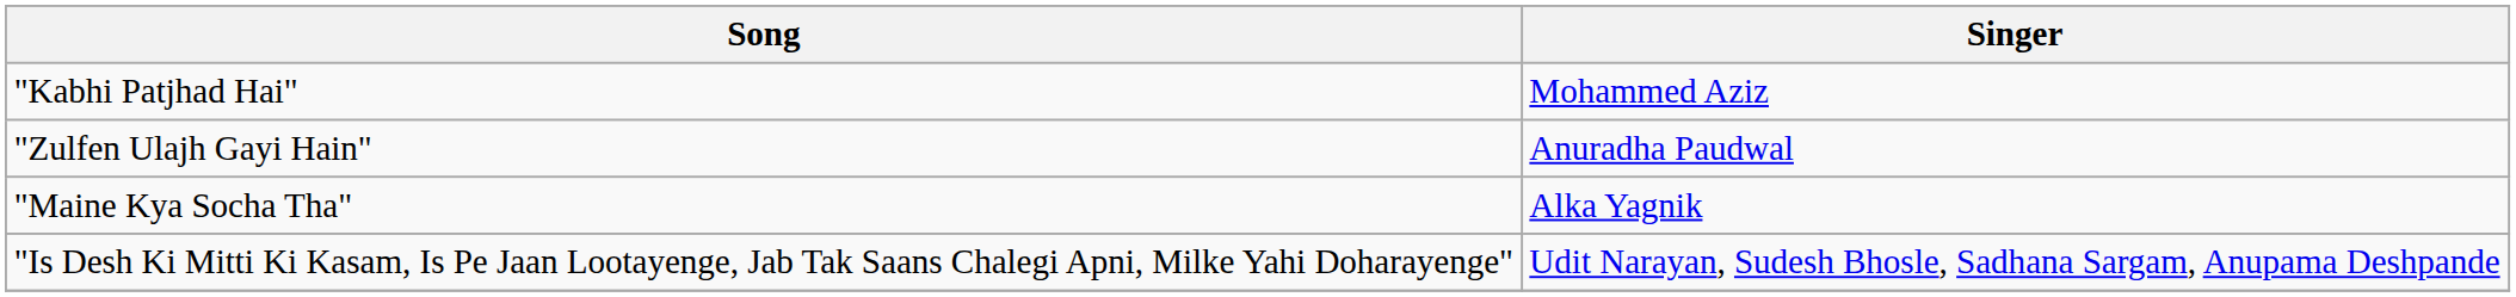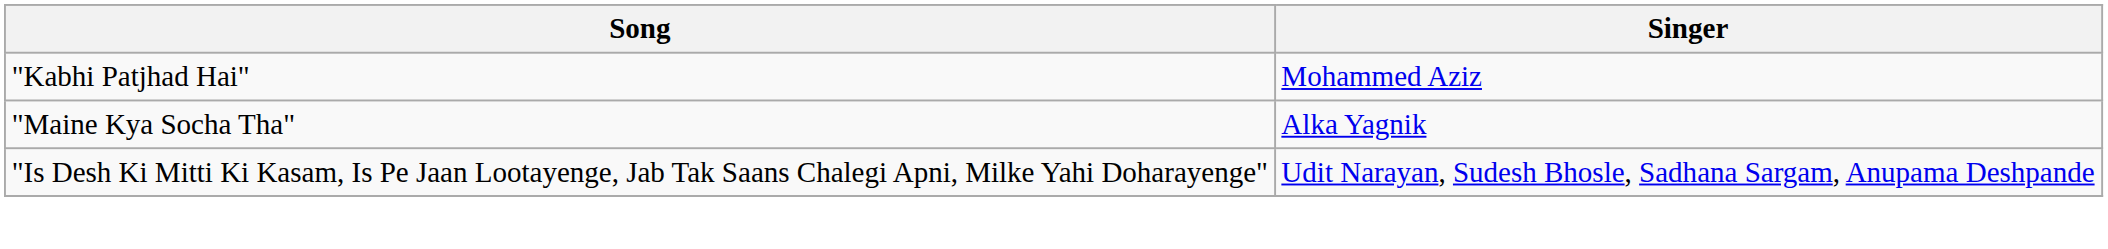 <table class="wikitable" style="font-size:95%;">
 <tr>
 <th>Song</th>
 <th>Singer</th>
 </tr>
 <tr>
 <td>"Kabhi Patjhad Hai"</td>
 <td><a href='#'>Mohammed Aziz</a></td>
-</tr>
-<tr>
-<td>"Zulfen Ulajh Gayi Hain"</td>
-<td><a href='#'>Anuradha Paudwal</a></td>
 </tr>
 <tr>
 <td>"Maine Kya Socha Tha"</td>
 <td><a href='#'>Alka Yagnik</a></td>
 </tr>
 <tr>
 <td>"Is Desh Ki Mitti Ki Kasam, Is Pe Jaan Lootayenge, Jab Tak Saans Chalegi Apni, Milke Yahi Doharayenge"</td>
 <td><a href='#'>Udit Narayan</a>, <a href='#'>Sudesh Bhosle</a>, <a href='#'>Sadhana Sargam</a>, <a href='#'>Anupama Deshpande</a></td>
 </tr>
 <tr>
 </tr>
 </table>
